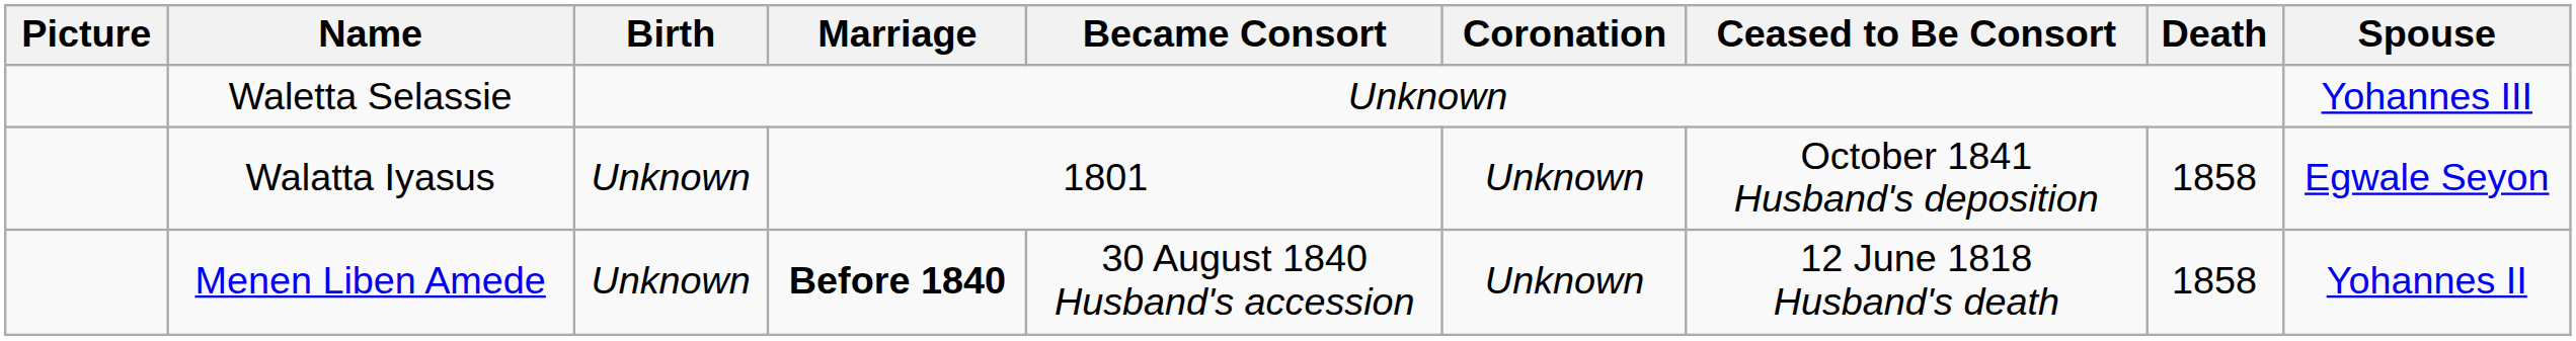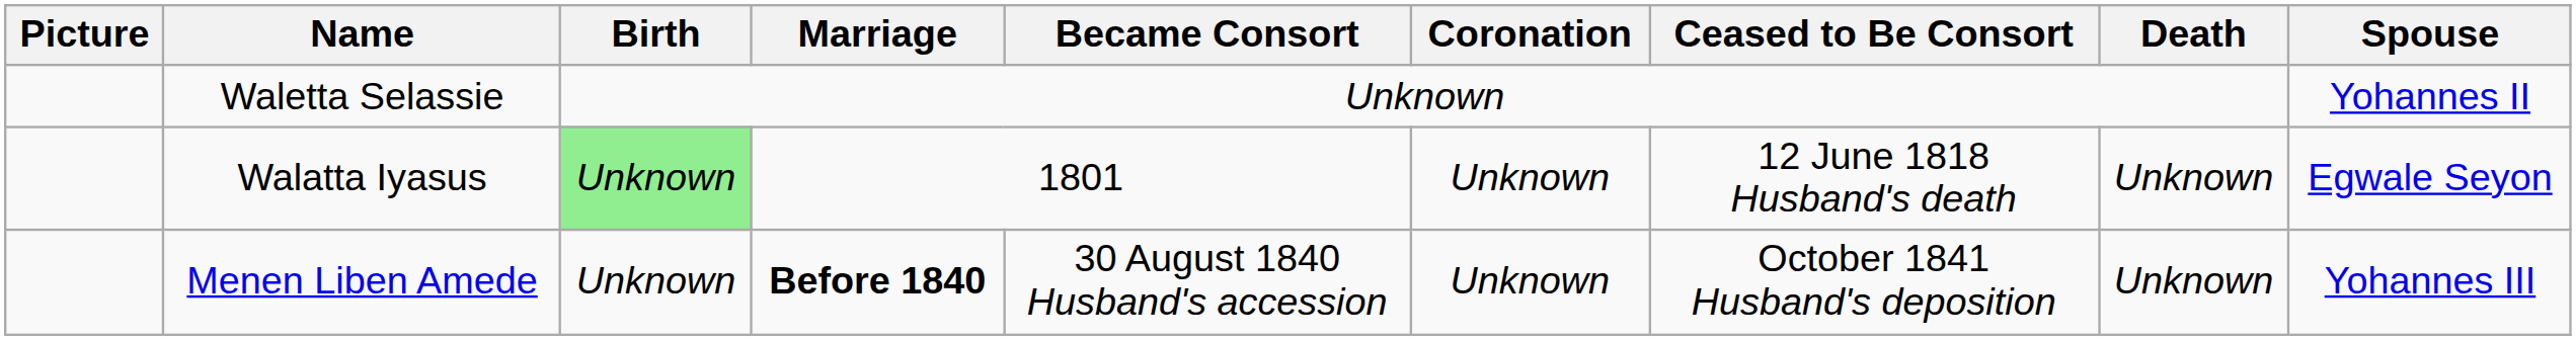 <table width=85% class="wikitable" style="text-align:center;">
 <tr>
 <th>Picture</th>
 <th>Name</th>
 <th>Birth</th>
 <th>Marriage</th>
 <th>Became Consort</th>
 <th>Coronation</th>
 <th>Ceased to Be Consort</th>
 <th>Death</th>
 <th>Spouse</th>
 </tr>
 <tr>
 <td></td>
 <td>Waletta Selassie</td>
 <td colspan=6><em>Unknown</em></td>
-<td><a href='#'>Yohannes III</a></td>
+<td><a href='#'>Yohannes II</a></td>
 </tr>
 <tr>
 <td></td>
 <td>Walatta Iyasus</td>
-<td><em>Unknown</em></td>
+<td style="background: lightgreen;"><em>Unknown</em></td>
 <td colspan=2>1801</td>
 <td><em>Unknown</em></td>
-<td>October 1841<br><em>Husband's deposition</em></td>
-<td>1858</td>
+<td>12 June 1818<br><em>Husband's death</em></td>
+<td><em>Unknown</em></td>
 <td><a href='#'>Egwale Seyon</a></td>
 </tr>
 <tr>
 <td></td>
 <td><a href='#'>Menen Liben Amede</a></td>
 <td><em>Unknown</em></td>
 <td><strong>Before 1840</strong></td>
 <td>30 August 1840<br><em>Husband's accession</em></td>
 <td><em>Unknown</em></td>
-<td>12 June 1818<br><em>Husband's death</em></td>
-<td>1858</td>
-<td><a href='#'>Yohannes II</a></td>
+<td>October 1841<br><em>Husband's deposition</em></td>
+<td><em>Unknown</em></td>
+<td><a href='#'>Yohannes III</a></td>
 </tr>
 </table>
